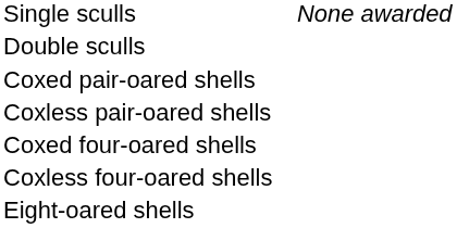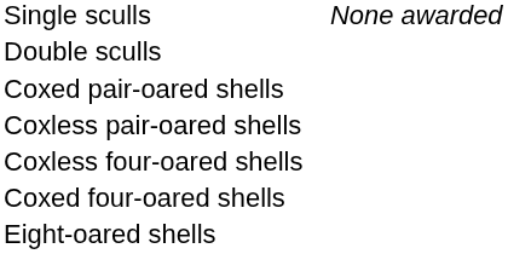 <table>
 <tr>
 <td>Single sculls <br></td>
 <td></td>
 <td></td>
 <td> <em>None awarded</em></td>
 </tr>
 <tr>
 <td>Double sculls <br></td>
 <td></td>
 <td></td>
 <td></td>
 </tr>
 <tr>
 <td>Coxed pair-oared shells <br></td>
 <td></td>
 <td></td>
 <td></td>
 </tr>
 <tr>
 <td>Coxless pair-oared shells <br></td>
 <td></td>
 <td></td>
 <td></td>
 </tr>
 <tr>
-<td>Coxed four-oared shells <br></td>
+<td>Coxless four-oared shells <br></td>
 <td></td>
 <td></td>
 <td></td>
 </tr>
 <tr>
-<td>Coxless four-oared shells <br></td>
+<td>Coxed four-oared shells <br></td>
 <td></td>
 <td></td>
 <td></td>
 </tr>
 <tr>
 <td>Eight-oared shells <br></td>
 <td></td>
 <td></td>
 <td></td>
 </tr>
 </table>
